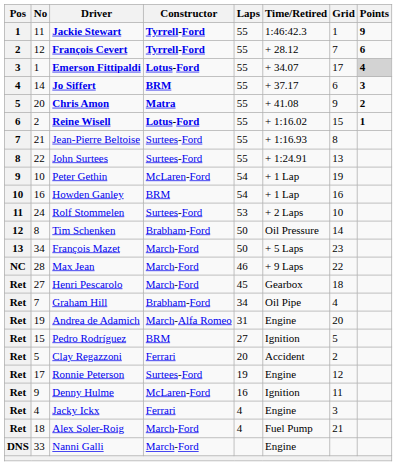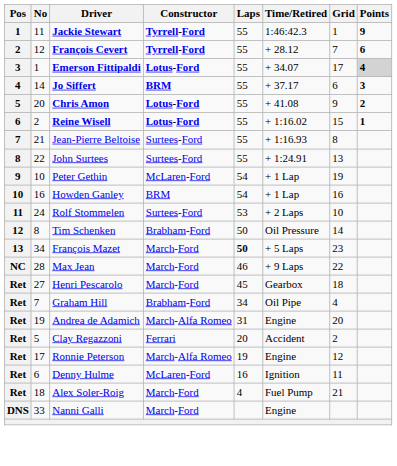 <table class="wikitable" style="font-size: 95%;">
 <tr>
 <th>Pos</th>
 <th>No</th>
 <th>Driver</th>
 <th>Constructor</th>
 <th>Laps</th>
 <th>Time/Retired</th>
 <th>Grid</th>
 <th>Points</th>
 </tr>
 <tr>
 <th>1</th>
 <td>11</td>
 <td> <strong><a href='#'>Jackie Stewart</a></strong></td>
 <td><strong><a href='#'>Tyrrell</a>-<a href='#'>Ford</a></strong></td>
 <td>55</td>
 <td>1:46:42.3</td>
 <td>1</td>
 <td><strong>9</strong></td>
 </tr>
 <tr>
 <th>2</th>
 <td>12</td>
 <td> <strong><a href='#'>François Cevert</a></strong></td>
 <td><strong><a href='#'>Tyrrell</a>-<a href='#'>Ford</a></strong></td>
 <td>55</td>
 <td>+ 28.12</td>
 <td>7</td>
 <td><strong>6</strong></td>
 </tr>
 <tr>
 <th>3</th>
 <td>1</td>
 <td> <strong><a href='#'>Emerson Fittipaldi</a></strong></td>
 <td><strong><a href='#'>Lotus</a>-<a href='#'>Ford</a></strong></td>
 <td>55</td>
 <td>+ 34.07</td>
 <td>17</td>
 <td style="background: lightgrey;"><strong>4</strong></td>
 </tr>
 <tr>
 <th>4</th>
 <td>14</td>
 <td> <strong><a href='#'>Jo Siffert</a></strong></td>
 <td><strong><a href='#'>BRM</a></strong></td>
 <td>55</td>
 <td>+ 37.17</td>
 <td>6</td>
 <td><strong>3</strong></td>
 </tr>
 <tr>
 <th>5</th>
 <td>20</td>
 <td> <strong><a href='#'>Chris Amon</a></strong></td>
-<td><strong><a href='#'>Matra</a></strong></td>
+<td><strong><a href='#'>Lotus</a>-<a href='#'>Ford</a></strong></td>
 <td>55</td>
 <td>+ 41.08</td>
 <td>9</td>
 <td><strong>2</strong></td>
 </tr>
 <tr>
 <th>6</th>
 <td>2</td>
 <td> <strong><a href='#'>Reine Wisell</a></strong></td>
 <td><strong><a href='#'>Lotus</a>-<a href='#'>Ford</a></strong></td>
 <td>55</td>
 <td>+ 1:16.02</td>
 <td>15</td>
 <td><strong>1</strong></td>
 </tr>
 <tr>
 <th>7</th>
 <td>21</td>
 <td> <a href='#'>Jean-Pierre Beltoise</a></td>
 <td><a href='#'>Surtees</a>-<a href='#'>Ford</a></td>
 <td>55</td>
 <td>+ 1:16.93</td>
 <td>8</td>
 <td> </td>
 </tr>
 <tr>
 <th>8</th>
 <td>22</td>
 <td> <a href='#'>John Surtees</a></td>
 <td><a href='#'>Surtees</a>-<a href='#'>Ford</a></td>
 <td>55</td>
 <td>+ 1:24.91</td>
 <td>13</td>
 <td> </td>
 </tr>
 <tr>
 <th>9</th>
 <td>10</td>
 <td> <a href='#'>Peter Gethin</a></td>
 <td><a href='#'>McLaren</a>-<a href='#'>Ford</a></td>
 <td>54</td>
 <td>+ 1 Lap</td>
 <td>19</td>
 <td> </td>
 </tr>
 <tr>
 <th>10</th>
 <td>16</td>
 <td> <a href='#'>Howden Ganley</a></td>
 <td><a href='#'>BRM</a></td>
 <td>54</td>
 <td>+ 1 Lap</td>
 <td>16</td>
 <td> </td>
 </tr>
 <tr>
 <th>11</th>
 <td>24</td>
 <td> <a href='#'>Rolf Stommelen</a></td>
 <td><a href='#'>Surtees</a>-<a href='#'>Ford</a></td>
 <td>53</td>
 <td>+ 2 Laps</td>
 <td>10</td>
 <td> </td>
 </tr>
 <tr>
 <th>12</th>
 <td>8</td>
 <td> <a href='#'>Tim Schenken</a></td>
 <td><a href='#'>Brabham</a>-<a href='#'>Ford</a></td>
 <td>50</td>
 <td>Oil Pressure</td>
 <td>14</td>
 <td> </td>
 </tr>
 <tr>
 <th>13</th>
 <td>34</td>
 <td> <a href='#'>François Mazet</a></td>
 <td><a href='#'>March</a>-<a href='#'>Ford</a></td>
-<td>50</td>
+<td><strong>50</strong></td>
 <td>+ 5 Laps</td>
 <td>23</td>
 <td> </td>
 </tr>
 <tr>
 <th>NC</th>
 <td>28</td>
 <td> <a href='#'>Max Jean</a></td>
 <td><a href='#'>March</a>-<a href='#'>Ford</a></td>
 <td>46</td>
 <td>+ 9 Laps</td>
 <td>22</td>
 <td> </td>
 </tr>
 <tr>
 <th>Ret</th>
 <td>27</td>
 <td> <a href='#'>Henri Pescarolo</a></td>
 <td><a href='#'>March</a>-<a href='#'>Ford</a></td>
 <td>45</td>
 <td>Gearbox</td>
 <td>18</td>
 <td> </td>
 </tr>
 <tr>
 <th>Ret</th>
 <td>7</td>
 <td> <a href='#'>Graham Hill</a></td>
 <td><a href='#'>Brabham</a>-<a href='#'>Ford</a></td>
 <td>34</td>
 <td>Oil Pipe</td>
 <td>4</td>
 <td> </td>
 </tr>
 <tr>
 <th>Ret</th>
 <td>19</td>
 <td> <a href='#'>Andrea de Adamich</a></td>
 <td><a href='#'>March</a>-<a href='#'>Alfa Romeo</a></td>
 <td>31</td>
 <td>Engine</td>
 <td>20</td>
 <td> </td>
 </tr>
 <tr>
 <th>Ret</th>
-<td>15</td>
-<td> <a href='#'>Pedro Rodríguez</a></td>
-<td><a href='#'>BRM</a></td>
-<td>27</td>
-<td>Ignition</td>
-<td>5</td>
-<td> </td>
-</tr>
-<tr>
-<th>Ret</th>
 <td>5</td>
 <td> <a href='#'>Clay Regazzoni</a></td>
 <td><a href='#'>Ferrari</a></td>
 <td>20</td>
 <td>Accident</td>
 <td>2</td>
 <td> </td>
 </tr>
 <tr>
 <th>Ret</th>
 <td>17</td>
 <td> <a href='#'>Ronnie Peterson</a></td>
-<td><a href='#'>Surtees</a>-<a href='#'>Ford</a></td>
+<td><a href='#'>March</a>-<a href='#'>Alfa Romeo</a></td>
 <td>19</td>
 <td>Engine</td>
 <td>12</td>
 <td> </td>
 </tr>
 <tr>
 <th>Ret</th>
-<td>9</td>
+<td>6</td>
 <td> <a href='#'>Denny Hulme</a></td>
 <td><a href='#'>McLaren</a>-<a href='#'>Ford</a></td>
 <td>16</td>
 <td>Ignition</td>
 <td>11</td>
-<td> </td>
-</tr>
-<tr>
-<th>Ret</th>
-<td>4</td>
-<td> <a href='#'>Jacky Ickx</a></td>
-<td><a href='#'>Ferrari</a></td>
-<td>4</td>
-<td>Engine</td>
-<td>3</td>
 <td> </td>
 </tr>
 <tr>
 <th>Ret</th>
 <td>18</td>
 <td> <a href='#'>Alex Soler-Roig</a></td>
 <td><a href='#'>March</a>-<a href='#'>Ford</a></td>
 <td>4</td>
 <td>Fuel Pump</td>
 <td>21</td>
 <td> </td>
 </tr>
 <tr>
 <th>DNS</th>
 <td>33</td>
 <td> <a href='#'>Nanni Galli</a></td>
 <td><a href='#'>March</a>-<a href='#'>Ford</a></td>
 <td> </td>
 <td>Engine</td>
 <td> </td>
 <td> </td>
 </tr>
 <tr>
 <th colspan="8"></th>
 </tr>
 </table>
